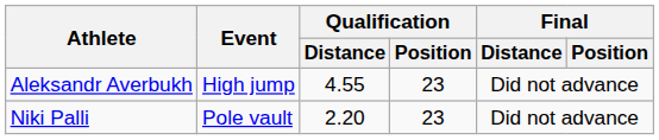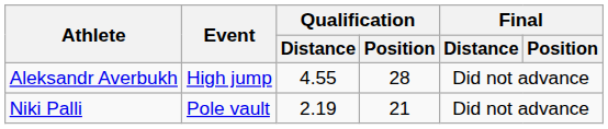 <table class=wikitable style="font-size:90%">
 <tr>
 <th rowspan="2">Athlete</th>
 <th rowspan="2">Event</th>
 <th colspan="2">Qualification</th>
 <th colspan="2">Final</th>
 </tr>
 <tr style="font-size:95%">
 <th>Distance</th>
 <th>Position</th>
 <th>Distance</th>
 <th>Position</th>
 </tr>
 <tr align=center>
 <td align=left><a href='#'>Aleksandr Averbukh</a></td>
 <td align=left><a href='#'>High jump</a></td>
 <td>4.55</td>
-<td>23</td>
+<td>28</td>
 <td colspan=2>Did not advance</td>
 </tr>
 <tr align=center>
 <td align=left><a href='#'>Niki Palli</a></td>
 <td align=left><a href='#'>Pole vault</a></td>
-<td>2.20</td>
-<td>23</td>
+<td>2.19</td>
+<td>21</td>
 <td colspan=2>Did not advance</td>
 </tr>
 </table>
